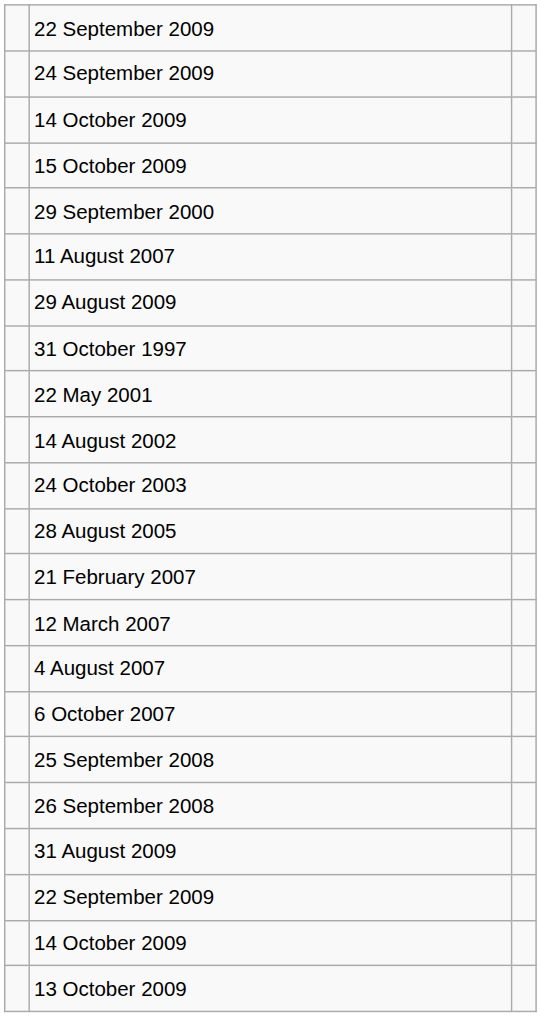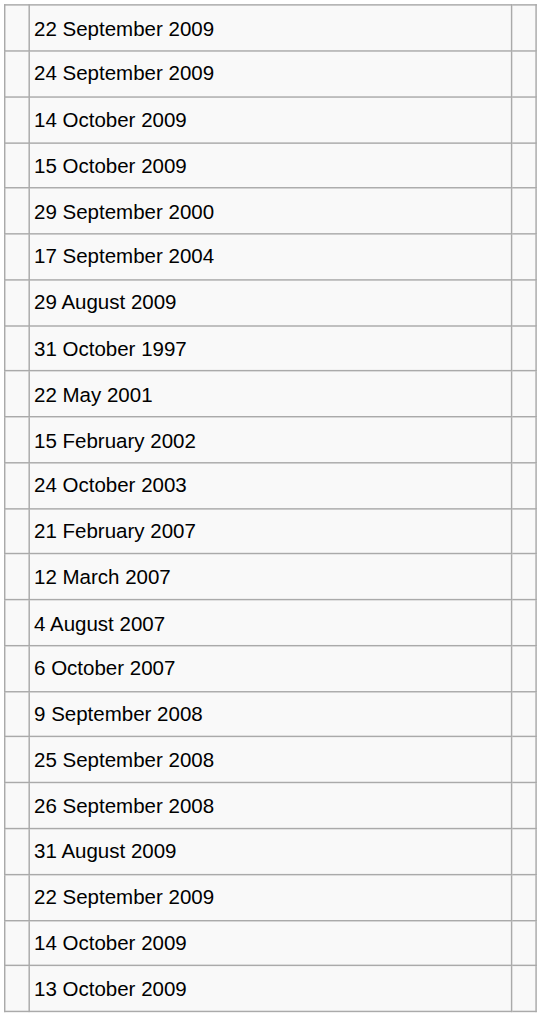 <table class="wikitable" style="font-size: 89%; float: left; width: 26em; margin-right: 1em; height: 700px">
 <tr>
 <td></td>
 <td>22 September 2009</td>
 <td><small></small></td>
 </tr>
 <tr>
 <td></td>
 <td>24 September 2009</td>
 <td><small></small></td>
 </tr>
 <tr>
 <td></td>
 <td>14 October 2009</td>
 <td><small></small></td>
 </tr>
 <tr>
 <td></td>
 <td>15 October 2009</td>
 <td><small></small></td>
 </tr>
 <tr>
 <td></td>
 <td>29 September 2000</td>
 <td><small></small></td>
 </tr>
 <tr>
 <td></td>
-<td>11 August 2007</td>
+<td>17 September 2004</td>
 <td><small></small></td>
 </tr>
 <tr>
 <td></td>
 <td>29 August 2009</td>
 <td><small></small></td>
 </tr>
 <tr>
 <td></td>
 <td>31 October 1997</td>
 <td><small></small></td>
 </tr>
 <tr>
 <td></td>
 <td>22 May 2001</td>
 <td><small></small></td>
 </tr>
 <tr>
 <td></td>
-<td>14 August 2002</td>
+<td>15 February 2002</td>
 <td><small></small></td>
 </tr>
 <tr>
 <td></td>
 <td>24 October 2003</td>
-<td><small></small></td>
-</tr>
-<tr>
-<td></td>
-<td>28 August 2005</td>
 <td><small></small></td>
 </tr>
 <tr>
 <td></td>
 <td>21 February 2007</td>
 <td><small></small></td>
 </tr>
 <tr>
 <td></td>
 <td>12 March 2007</td>
 <td><small></small></td>
 </tr>
 <tr>
 <td></td>
 <td>4 August 2007</td>
 <td><small></small></td>
 </tr>
 <tr>
 <td></td>
 <td>6 October 2007</td>
+<td><small></small></td>
+</tr>
+<tr>
+<td></td>
+<td>9 September 2008</td>
 <td><small></small></td>
 </tr>
 <tr>
 <td></td>
 <td>25 September 2008</td>
 <td><small></small></td>
 </tr>
 <tr>
 <td></td>
 <td>26 September 2008</td>
 <td><small></small></td>
 </tr>
 <tr>
 <td></td>
 <td>31 August 2009</td>
 <td><small></small></td>
 </tr>
 <tr>
 <td></td>
 <td>22 September 2009</td>
 <td><small></small></td>
 </tr>
 <tr>
 <td></td>
 <td>14 October 2009</td>
 <td><small></small></td>
 </tr>
 <tr>
 <td></td>
 <td>13 October 2009</td>
 <td><small></small></td>
 </tr>
 </table>
